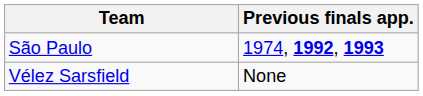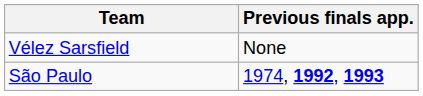 <table class="wikitable">
 <tr>
 <th width=200px>Team</th>
 <th>Previous finals app.</th>
 </tr>
 <tr>
+<td> <a href='#'>Vélez Sarsfield</a></td>
+<td>None</td>
+</tr>
+<tr>
 <td> <a href='#'>São Paulo</a></td>
 <td><a href='#'>1974</a>, <strong><a href='#'>1992</a></strong>, <strong><a href='#'>1993</a></strong></td>
 </tr>
-<tr>
-<td> <a href='#'>Vélez Sarsfield</a></td>
-<td>None</td>
-</tr>
 </table>
